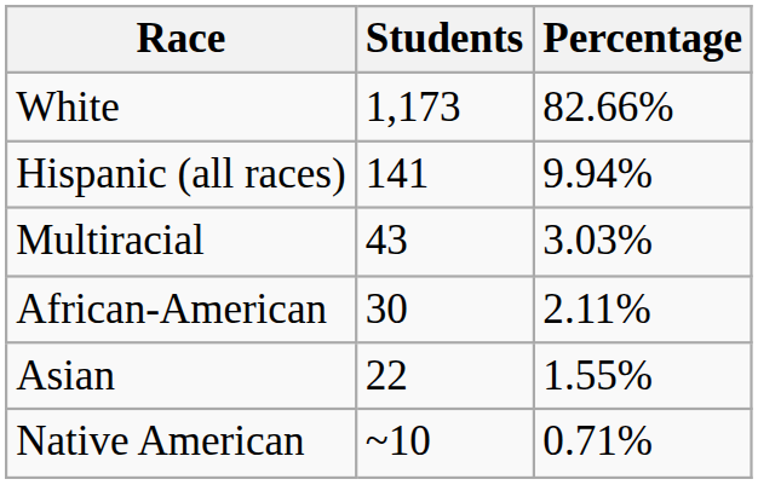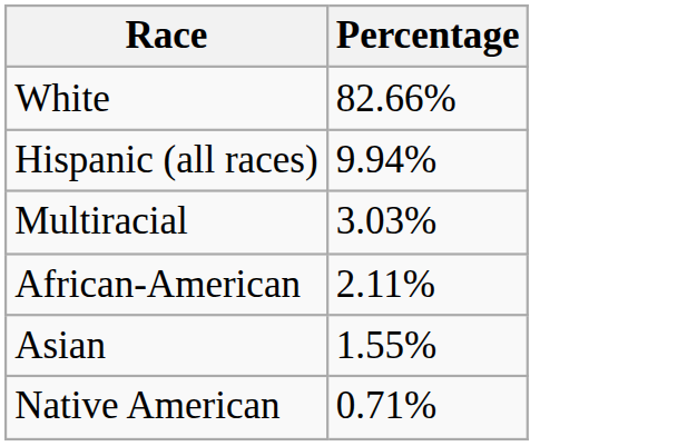 <table class="wikitable">
 <tr>
 <th>Race</th>
-<th>Students</th>
 <th>Percentage</th>
 </tr>
 <tr>
 <td>White</td>
-<td>1,173</td>
 <td>82.66%</td>
 </tr>
 <tr>
 <td>Hispanic (all races)</td>
-<td>141</td>
 <td>9.94%</td>
 </tr>
 <tr>
 <td>Multiracial</td>
-<td>43</td>
 <td>3.03%</td>
 </tr>
 <tr>
 <td>African-American</td>
-<td>30</td>
 <td>2.11%</td>
 </tr>
 <tr>
 <td>Asian</td>
-<td>22</td>
 <td>1.55%</td>
 </tr>
 <tr>
 <td>Native American</td>
-<td>~10</td>
 <td>0.71%</td>
 </tr>
 </table>
